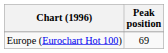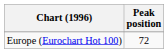 <table class="wikitable sortable">
 <tr>
 <th align="left">Chart (1996)</th>
 <th align="left">Peak<br>position</th>
 </tr>
 <tr>
 </tr>
 <tr>
 </tr>
 <tr>
 <td>Europe (<a href='#'>Eurochart Hot 100</a>)</td>
-<td style="text-align:center;">69</td>
+<td style="text-align:center;">72</td>
 </tr>
 </table>
